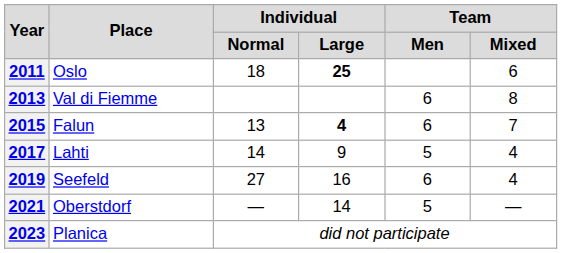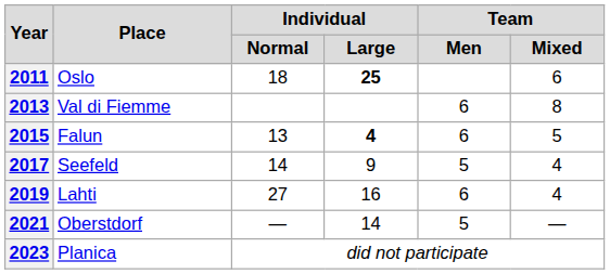 <table class="wikitable plainrowheaders" style="background:#fff; font-size:86%; line-height:16px; border:gray solid 1px; border-collapse:collapse;">
 <tr style="background:#ccc; text-align:center;">
 <th scope="col" rowspan="2" style="background:#dcdcdc; width:25px;">Year</th>
 <th scope="col" rowspan="2" style="background:#dcdcdc; width:130px;">Place</th>
 <th scope="col" colspan="2" style="background:#dcdcdc; width:130px;">Individual</th>
 <th scope="col" colspan="2" style="background:#dcdcdc; width:130px;">Team</th>
 </tr>
 <tr>
 <th scope="col" style="background:#dcdcdc; width:65px;">Normal</th>
 <th scope="col" style="background:#dcdcdc; width:65px;">Large</th>
 <th scope="col" style="background:#dcdcdc; width:65px;">Men</th>
 <th scope="col" style="background:#dcdcdc; width:65px;">Mixed</th>
 </tr>
 <tr>
 <th scope=row align=center><a href='#'>2011</a></th>
 <td> <a href='#'>Oslo</a></td>
 <td align=center>18</td>
 <td align=center><strong>25</strong></td>
 <td style="text-align:center"></td>
 <td align=center>6</td>
 </tr>
 <tr>
 <th scope=row align=center><a href='#'>2013</a></th>
 <td> <a href='#'>Val di Fiemme</a></td>
 <td style="text-align:center"></td>
 <td align=center style="text-align:center"></td>
 <td align=center>6</td>
 <td align=center>8</td>
 </tr>
 <tr>
 <th scope=row align=center><a href='#'>2015</a></th>
 <td> <a href='#'>Falun</a></td>
 <td align=center>13</td>
 <td align=center><strong>4</strong></td>
 <td align=center>6</td>
-<td align=center>7</td>
+<td align=center>5</td>
 </tr>
 <tr>
 <th scope=row align=center><a href='#'>2017</a></th>
-<td> <a href='#'>Lahti</a></td>
+<td> <a href='#'>Seefeld</a></td>
 <td align=center>14</td>
 <td align=center>9</td>
 <td align=center>5</td>
 <td align=center>4</td>
 </tr>
 <tr>
 <th scope=row align=center><a href='#'>2019</a></th>
-<td> <a href='#'>Seefeld</a></td>
+<td> <a href='#'>Lahti</a></td>
 <td align=center>27</td>
 <td align=center>16</td>
 <td align=center>6</td>
 <td align=center>4</td>
 </tr>
 <tr>
 <th scope=row align=center><a href='#'>2021</a></th>
 <td> <a href='#'>Oberstdorf</a></td>
 <td align=center>—</td>
 <td align=center>14</td>
 <td align=center>5</td>
 <td align=center>—</td>
 </tr>
 <tr>
 <th scope=row align=center><a href='#'>2023</a></th>
 <td> <a href='#'>Planica</a></td>
 <td align=center colspan=4><em>did not participate</em></td>
 </tr>
 </table>
